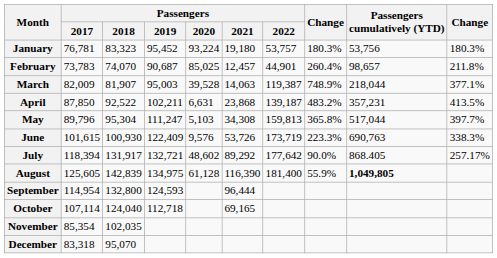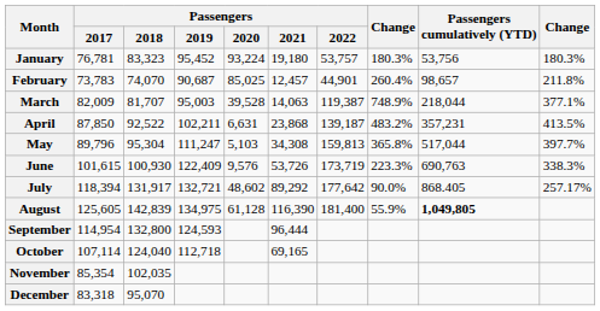 <table class="wikitable sortable" style="margin:1em auto;">
 <tr>
 <th rowspan="2">Month</th>
 <th colspan="6">Passengers</th>
 <th rowspan="2">Change</th>
 <th rowspan="2">Passengers<br>cumulatively (YTD)</th>
 <th rowspan="2">Change</th>
 </tr>
 <tr>
 <th>2017</th>
 <th>2018</th>
 <th>2019</th>
 <th>2020</th>
 <th>2021</th>
 <th>2022</th>
 </tr>
 <tr>
 <th>January</th>
 <td>76,781</td>
 <td>83,323</td>
 <td>95,452</td>
 <td>93,224</td>
 <td>19,180</td>
 <td>53,757</td>
 <td> 180.3%</td>
 <td>53,756</td>
 <td> 180.3%</td>
 </tr>
 <tr>
 <th>February</th>
 <td>73,783</td>
 <td>74,070</td>
 <td>90,687</td>
 <td>85,025</td>
 <td>12,457</td>
 <td>44,901</td>
 <td> 260.4%</td>
 <td>98,657</td>
 <td> 211.8%</td>
 </tr>
 <tr>
 <th>March</th>
 <td>82,009</td>
-<td>81,907</td>
+<td>81,707</td>
 <td>95,003</td>
 <td>39,528</td>
 <td>14,063</td>
 <td>119,387</td>
 <td> 748.9%</td>
 <td>218,044</td>
 <td> 377.1%</td>
 </tr>
 <tr>
 <th>April</th>
 <td>87,850</td>
 <td>92,522</td>
 <td>102,211</td>
 <td>6,631</td>
 <td>23,868</td>
 <td>139,187</td>
 <td> 483.2%</td>
 <td>357,231</td>
 <td> 413.5%</td>
 </tr>
 <tr>
 <th>May</th>
 <td>89,796</td>
 <td>95,304</td>
 <td>111,247</td>
 <td>5,103</td>
 <td>34,308</td>
 <td>159,813</td>
 <td> 365.8%</td>
 <td>517,044</td>
 <td> 397.7%</td>
 </tr>
 <tr>
 <th>June</th>
 <td>101,615</td>
 <td>100,930</td>
 <td>122,409</td>
 <td>9,576</td>
 <td>53,726</td>
 <td>173,719</td>
 <td> 223.3%</td>
 <td>690,763</td>
 <td> 338.3%</td>
 </tr>
 <tr>
 <th>July</th>
 <td>118,394</td>
 <td>131,917</td>
 <td>132,721</td>
 <td>48,602</td>
 <td>89,292</td>
 <td>177,642</td>
 <td> 90.0%</td>
 <td>868.405</td>
 <td> 257.17%</td>
 </tr>
 <tr>
 <th>August</th>
 <td>125,605</td>
 <td>142,839</td>
 <td>134,975</td>
 <td>61,128</td>
 <td>116,390</td>
 <td>181,400</td>
 <td> 55.9%</td>
 <td><strong>1,049,805</strong></td>
 <td></td>
 </tr>
 <tr>
 <th>September</th>
 <td>114,954</td>
 <td>132,800</td>
 <td>124,593</td>
 <td></td>
 <td>96,444</td>
 <td></td>
 <td></td>
 <td></td>
 <td></td>
 </tr>
 <tr>
 <th>October</th>
 <td>107,114</td>
 <td>124,040</td>
 <td>112,718</td>
 <td></td>
 <td>69,165</td>
 <td></td>
 <td></td>
 <td></td>
 <td></td>
 </tr>
 <tr>
 <th>November</th>
 <td>85,354</td>
 <td>102,035</td>
 <td></td>
 <td></td>
 <td></td>
 <td></td>
 <td></td>
 <td></td>
 <td></td>
 </tr>
 <tr>
 <th>December</th>
 <td>83,318</td>
 <td>95,070</td>
 <td></td>
 <td></td>
 <td></td>
 <td></td>
 <td></td>
 <td></td>
 <td></td>
 </tr>
 </table>
